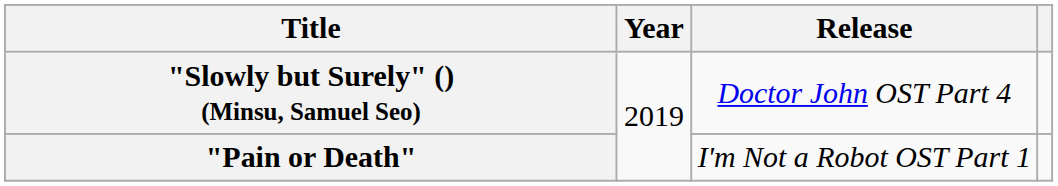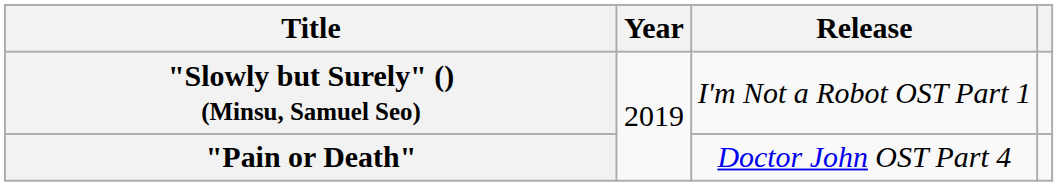 <table class="wikitable plainrowheaders" style="text-align:center;" border="1">
 <tr>
 <th scope="col" style="width:20em;">Title</th>
 <th scope="col">Year</th>
 <th scope="col">Release</th>
 <th scope="col"></th>
 </tr>
 <tr>
 <th scope="row">"Slowly but Surely" ()<br><small>(Minsu, Samuel Seo)</small></th>
 <td rowspan=2>2019</td>
-<td><em><a href='#'>Doctor John</a> OST Part 4</em></td>
+<td><em>I'm Not a Robot OST Part 1</em></td>
 <td></td>
 </tr>
 <tr>
 <th scope="row">"Pain or Death"</th>
-<td><em>I'm Not a Robot OST Part 1</em></td>
+<td><em><a href='#'>Doctor John</a> OST Part 4</em></td>
 <td></td>
 </tr>
 </table>
